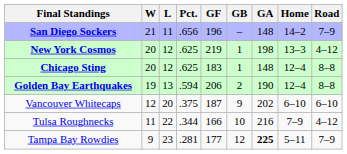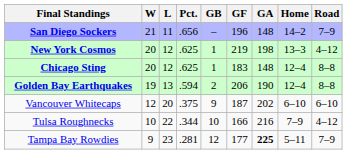 <table class="wikitable" width="470" style="font-size:95%; text-align:center">
 <tr>
 <th width="40%">Final Standings</th>
 <th width="5%">W</th>
 <th width="5%">L</th>
 <th width="5%">Pct.</th>
+<th width="7.5%">GB</th>
 <th width="7.5%">GF</th>
-<th width="7.5%">GB</th>
 <th width="7.5%">GA</th>
 <th width="7.5%">Home</th>
 <th width="7.5%">Road</th>
 </tr>
 <tr bgcolor=#B3B7FF>
 <td><strong><a href='#'>San Diego Sockers</a></strong></td>
 <td>21</td>
 <td>11</td>
 <td>.656</td>
+<td>–</td>
 <td>196</td>
-<td>–</td>
 <td>148</td>
 <td>14–2</td>
 <td>7–9</td>
 </tr>
 <tr bgcolor=#ccffcc>
 <td><strong><a href='#'>New York Cosmos</a></strong></td>
 <td>20</td>
 <td>12</td>
 <td>.625</td>
+<td>1</td>
 <td>219</td>
-<td>1</td>
 <td>198</td>
 <td>13–3</td>
 <td>4–12</td>
 </tr>
 <tr bgcolor=#ccffcc>
 <td><strong><a href='#'>Chicago Sting</a></strong></td>
 <td>20</td>
 <td>12</td>
 <td>.625</td>
+<td>1</td>
 <td>183</td>
-<td>1</td>
 <td>148</td>
 <td>12–4</td>
 <td>8–8</td>
 </tr>
 <tr bgcolor=#ccffcc>
 <td><strong><a href='#'>Golden Bay Earthquakes</a></strong></td>
 <td>19</td>
 <td>13</td>
 <td>.594</td>
+<td>2</td>
 <td>206</td>
-<td>2</td>
 <td>190</td>
 <td>12–4</td>
 <td>8–8</td>
 </tr>
 <tr>
 <td><a href='#'>Vancouver Whitecaps</a></td>
 <td>12</td>
 <td>20</td>
 <td>.375</td>
+<td>9</td>
 <td>187</td>
-<td>9</td>
 <td>202</td>
 <td>6–10</td>
 <td>6–10</td>
 </tr>
 <tr>
 <td><a href='#'>Tulsa Roughnecks</a></td>
-<td>11</td>
+<td>10</td>
 <td>22</td>
 <td>.344</td>
+<td>10</td>
 <td>166</td>
-<td>10</td>
 <td>216</td>
 <td>7–9</td>
 <td>4–12</td>
 </tr>
 <tr>
 <td><a href='#'>Tampa Bay Rowdies</a></td>
 <td>9</td>
 <td>23</td>
 <td>.281</td>
+<td>12</td>
 <td>177</td>
-<td>12</td>
 <td><strong>225</strong></td>
 <td>5–11</td>
 <td>7–9</td>
 </tr>
 </table>
